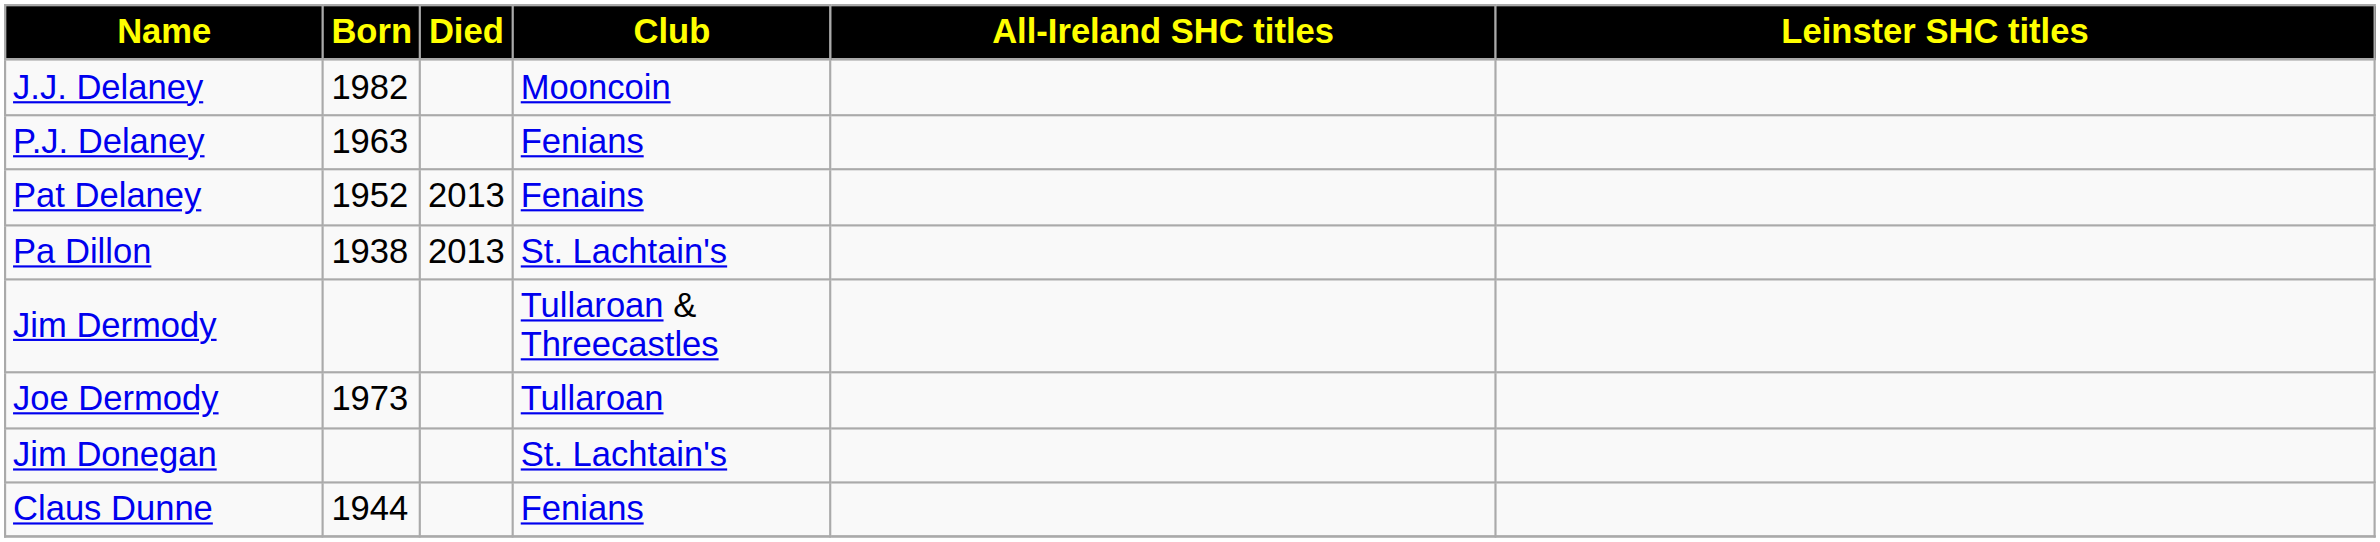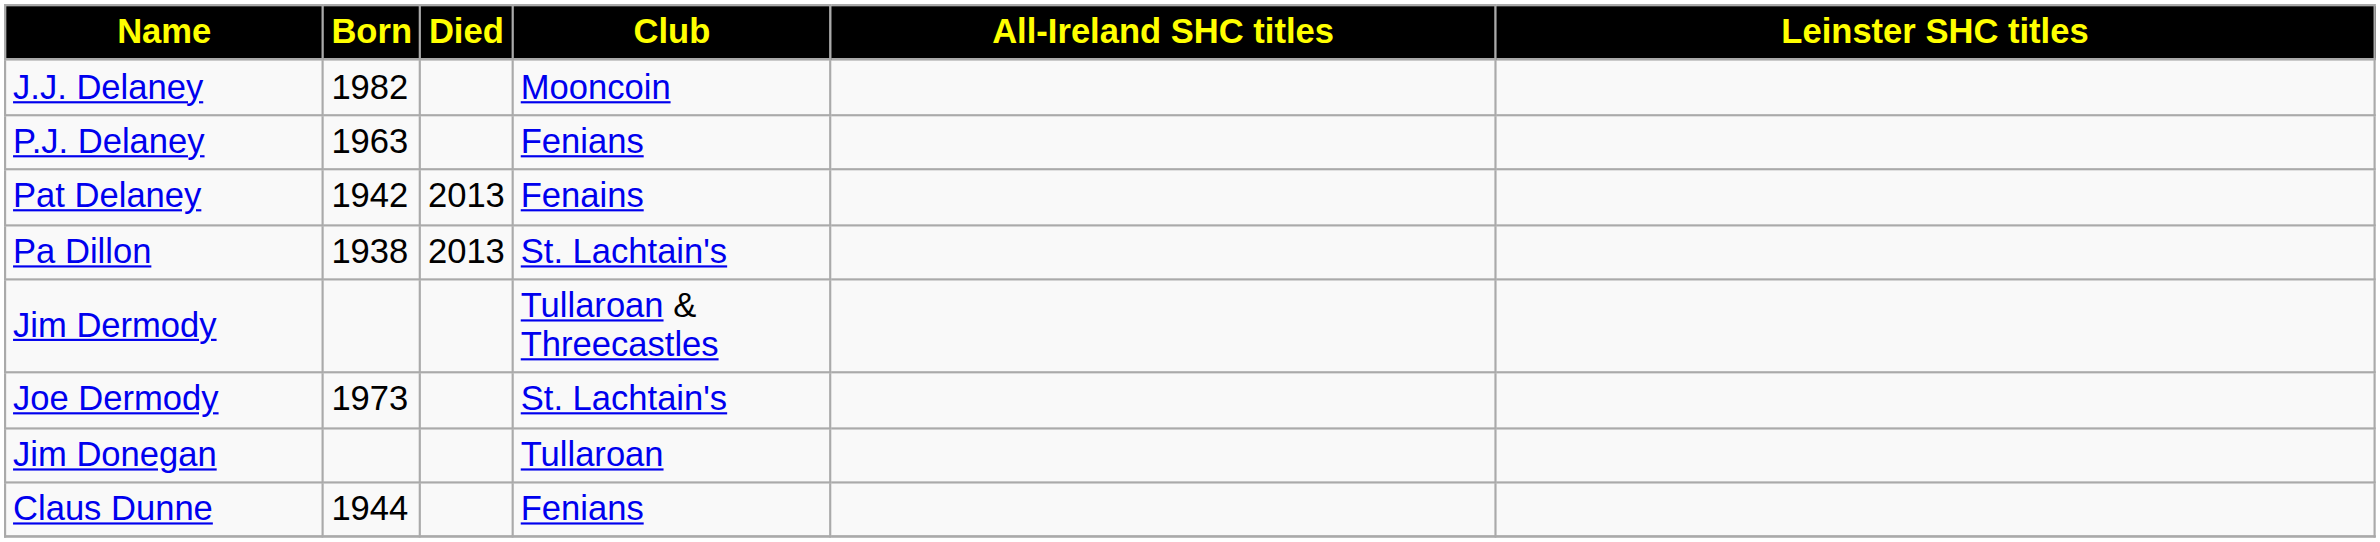 <table align=top class="wikitable">
 <tr>
 <th style="background:black; color:yellow;" width=140>Name</th>
 <th style="background:black; color:yellow;" width=25>Born</th>
 <th style="background:black; color:yellow;" width=25>Died</th>
 <th style="background:black; color:yellow;" width=140>Club</th>
 <th style="background:black; color:yellow;" width=300>All-Ireland SHC titles</th>
 <th style="background:black; color:yellow;" width=400>Leinster SHC titles</th>
 </tr>
 <tr>
 <td><a href='#'>J.J. Delaney</a></td>
 <td>1982</td>
 <td></td>
 <td><a href='#'>Mooncoin</a></td>
 <td></td>
 <td></td>
 </tr>
 <tr>
 <td><a href='#'>P.J. Delaney</a></td>
 <td>1963</td>
 <td></td>
 <td><a href='#'>Fenians</a></td>
 <td></td>
 <td></td>
 </tr>
 <tr>
 <td><a href='#'>Pat Delaney</a></td>
-<td>1952</td>
+<td>1942</td>
 <td>2013</td>
 <td><a href='#'>Fenains</a></td>
 <td></td>
 <td></td>
 </tr>
 <tr>
 <td><a href='#'>Pa Dillon</a></td>
 <td>1938</td>
 <td>2013</td>
 <td><a href='#'>St. Lachtain's</a></td>
 <td></td>
 <td></td>
 </tr>
 <tr>
 <td><a href='#'>Jim Dermody</a></td>
 <td></td>
 <td></td>
 <td><a href='#'>Tullaroan</a> & <a href='#'>Threecastles</a></td>
 <td></td>
 <td></td>
 </tr>
 <tr>
 <td><a href='#'>Joe Dermody</a></td>
 <td>1973</td>
 <td></td>
-<td><a href='#'>Tullaroan</a></td>
+<td><a href='#'>St. Lachtain's</a></td>
 <td></td>
 <td></td>
 </tr>
 <tr>
 <td><a href='#'>Jim Donegan</a></td>
 <td></td>
 <td></td>
-<td><a href='#'>St. Lachtain's</a></td>
+<td><a href='#'>Tullaroan</a></td>
 <td></td>
 <td></td>
 </tr>
 <tr>
 <td><a href='#'>Claus Dunne</a></td>
 <td>1944</td>
 <td></td>
 <td><a href='#'>Fenians</a></td>
 <td></td>
 <td></td>
 </tr>
 <tr>
 </tr>
 </table>
